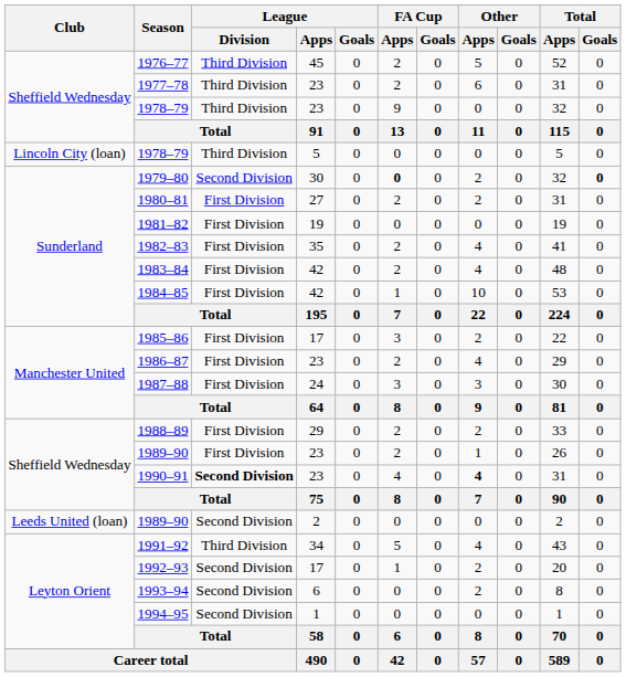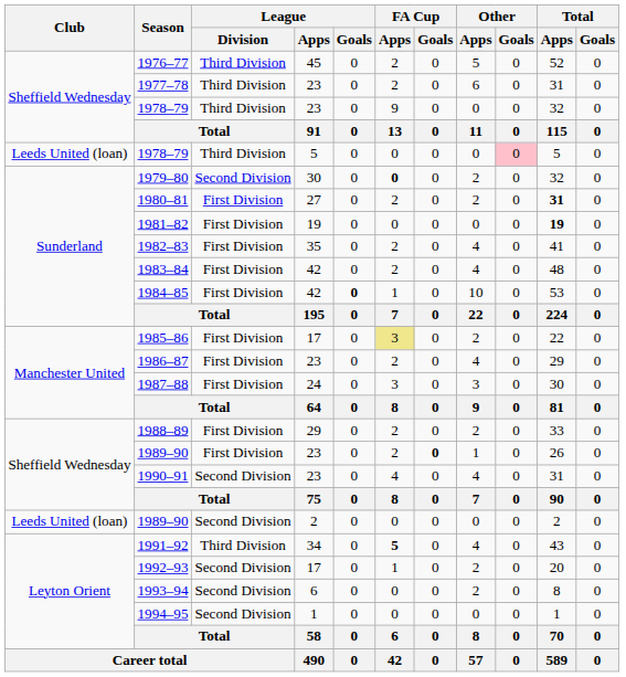 <table class="wikitable" style="text-align: center;">
 <tr>
 <th rowspan="2">Club</th>
 <th rowspan="2">Season</th>
 <th colspan="3">League</th>
 <th colspan="2">FA Cup</th>
 <th colspan="2">Other</th>
 <th colspan="2">Total</th>
 </tr>
 <tr>
 <th>Division</th>
 <th>Apps</th>
 <th>Goals</th>
 <th>Apps</th>
 <th>Goals</th>
 <th>Apps</th>
 <th>Goals</th>
 <th>Apps</th>
 <th>Goals</th>
 </tr>
 <tr>
 <td rowspan="4"><a href='#'>Sheffield Wednesday</a></td>
 <td><a href='#'>1976–77</a></td>
 <td><a href='#'>Third Division</a></td>
 <td>45</td>
 <td>0</td>
 <td>2</td>
 <td>0</td>
 <td>5</td>
 <td>0</td>
 <td>52</td>
 <td>0</td>
 </tr>
 <tr>
 <td><a href='#'>1977–78</a></td>
 <td>Third Division</td>
 <td>23</td>
 <td>0</td>
 <td>2</td>
 <td>0</td>
 <td>6</td>
 <td>0</td>
 <td>31</td>
 <td>0</td>
 </tr>
 <tr>
 <td><a href='#'>1978–79</a></td>
 <td>Third Division</td>
 <td>23</td>
 <td>0</td>
 <td>9</td>
 <td>0</td>
 <td>0</td>
 <td>0</td>
 <td>32</td>
 <td>0</td>
 </tr>
 <tr>
 <th colspan="2">Total</th>
 <th>91</th>
 <th>0</th>
 <th>13</th>
 <th>0</th>
 <th>11</th>
 <th>0</th>
 <th>115</th>
 <th>0</th>
 </tr>
 <tr>
-<td><a href='#'>Lincoln City</a> (loan)</td>
+<td><a href='#'>Leeds United</a> (loan)</td>
 <td><a href='#'>1978–79</a></td>
 <td>Third Division</td>
 <td>5</td>
 <td>0</td>
 <td>0</td>
 <td>0</td>
 <td>0</td>
-<td>0</td>
+<td style="background: pink;">0</td>
 <td>5</td>
 <td>0</td>
 </tr>
 <tr>
 <td rowspan="7"><a href='#'>Sunderland</a></td>
 <td><a href='#'>1979–80</a></td>
 <td><a href='#'>Second Division</a></td>
 <td>30</td>
 <td>0</td>
 <td><strong>0</strong></td>
 <td>0</td>
 <td>2</td>
 <td>0</td>
 <td>32</td>
-<td><strong>0</strong></td>
+<td>0</td>
 </tr>
 <tr>
 <td><a href='#'>1980–81</a></td>
 <td><a href='#'>First Division</a></td>
 <td>27</td>
 <td>0</td>
 <td>2</td>
 <td>0</td>
 <td>2</td>
 <td>0</td>
-<td>31</td>
+<td><strong>31</strong></td>
 <td>0</td>
 </tr>
 <tr>
 <td><a href='#'>1981–82</a></td>
 <td>First Division</td>
 <td>19</td>
 <td>0</td>
 <td>0</td>
 <td>0</td>
 <td>0</td>
 <td>0</td>
-<td>19</td>
+<td><strong>19</strong></td>
 <td>0</td>
 </tr>
 <tr>
 <td><a href='#'>1982–83</a></td>
 <td>First Division</td>
 <td>35</td>
 <td>0</td>
 <td>2</td>
 <td>0</td>
 <td>4</td>
 <td>0</td>
 <td>41</td>
 <td>0</td>
 </tr>
 <tr>
 <td><a href='#'>1983–84</a></td>
 <td>First Division</td>
 <td>42</td>
 <td>0</td>
 <td>2</td>
 <td>0</td>
 <td>4</td>
 <td>0</td>
 <td>48</td>
 <td>0</td>
 </tr>
 <tr>
 <td><a href='#'>1984–85</a></td>
 <td>First Division</td>
 <td>42</td>
-<td>0</td>
+<td><strong>0</strong></td>
 <td>1</td>
 <td>0</td>
 <td>10</td>
 <td>0</td>
 <td>53</td>
 <td>0</td>
 </tr>
 <tr>
 <th colspan="2">Total</th>
 <th>195</th>
 <th>0</th>
 <th>7</th>
 <th>0</th>
 <th>22</th>
 <th>0</th>
 <th>224</th>
 <th>0</th>
 </tr>
 <tr>
 <td rowspan="4"><a href='#'>Manchester United</a></td>
 <td><a href='#'>1985–86</a></td>
 <td>First Division</td>
 <td>17</td>
 <td>0</td>
-<td>3</td>
+<td style="background: khaki;">3</td>
 <td>0</td>
 <td>2</td>
 <td>0</td>
 <td>22</td>
 <td>0</td>
 </tr>
 <tr>
 <td><a href='#'>1986–87</a></td>
 <td>First Division</td>
 <td>23</td>
 <td>0</td>
 <td>2</td>
 <td>0</td>
 <td>4</td>
 <td>0</td>
 <td>29</td>
 <td>0</td>
 </tr>
 <tr>
 <td><a href='#'>1987–88</a></td>
 <td>First Division</td>
 <td>24</td>
 <td>0</td>
 <td>3</td>
 <td>0</td>
 <td>3</td>
 <td>0</td>
 <td>30</td>
 <td>0</td>
 </tr>
 <tr>
 <th colspan="2">Total</th>
 <th>64</th>
 <th>0</th>
 <th>8</th>
 <th>0</th>
 <th>9</th>
 <th>0</th>
 <th>81</th>
 <th>0</th>
 </tr>
 <tr>
 <td rowspan="4">Sheffield Wednesday</td>
 <td><a href='#'>1988–89</a></td>
 <td>First Division</td>
 <td>29</td>
 <td>0</td>
 <td>2</td>
 <td>0</td>
 <td>2</td>
 <td>0</td>
 <td>33</td>
 <td>0</td>
 </tr>
 <tr>
 <td><a href='#'>1989–90</a></td>
 <td>First Division</td>
 <td>23</td>
 <td>0</td>
 <td>2</td>
-<td>0</td>
+<td><strong>0</strong></td>
 <td>1</td>
 <td>0</td>
 <td>26</td>
 <td>0</td>
 </tr>
 <tr>
 <td><a href='#'>1990–91</a></td>
-<td><strong>Second Division</strong></td>
+<td>Second Division</td>
 <td>23</td>
 <td>0</td>
 <td>4</td>
 <td>0</td>
-<td><strong>4</strong></td>
+<td>4</td>
 <td>0</td>
 <td>31</td>
 <td>0</td>
 </tr>
 <tr>
 <th colspan="2">Total</th>
 <th>75</th>
 <th>0</th>
 <th>8</th>
 <th>0</th>
 <th>7</th>
 <th>0</th>
 <th>90</th>
 <th>0</th>
 </tr>
 <tr>
 <td><a href='#'>Leeds United</a> (loan)</td>
 <td><a href='#'>1989–90</a></td>
 <td>Second Division</td>
 <td>2</td>
 <td>0</td>
 <td>0</td>
 <td>0</td>
 <td>0</td>
 <td>0</td>
 <td>2</td>
 <td>0</td>
 </tr>
 <tr>
 <td rowspan="5"><a href='#'>Leyton Orient</a></td>
 <td><a href='#'>1991–92</a></td>
 <td>Third Division</td>
 <td>34</td>
 <td>0</td>
-<td>5</td>
+<td><strong>5</strong></td>
 <td>0</td>
 <td>4</td>
 <td>0</td>
 <td>43</td>
 <td>0</td>
 </tr>
 <tr>
 <td><a href='#'>1992–93</a></td>
 <td>Second Division</td>
 <td>17</td>
 <td>0</td>
 <td>1</td>
 <td>0</td>
 <td>2</td>
 <td>0</td>
 <td>20</td>
 <td>0</td>
 </tr>
 <tr>
 <td><a href='#'>1993–94</a></td>
 <td>Second Division</td>
 <td>6</td>
 <td>0</td>
 <td>0</td>
 <td>0</td>
 <td>2</td>
 <td>0</td>
 <td>8</td>
 <td>0</td>
 </tr>
 <tr>
 <td><a href='#'>1994–95</a></td>
 <td>Second Division</td>
 <td>1</td>
 <td>0</td>
 <td>0</td>
 <td>0</td>
 <td>0</td>
 <td>0</td>
 <td>1</td>
 <td>0</td>
 </tr>
 <tr>
 <th colspan="2">Total</th>
 <th>58</th>
 <th>0</th>
 <th>6</th>
 <th>0</th>
 <th>8</th>
 <th>0</th>
 <th>70</th>
 <th>0</th>
 </tr>
 <tr>
 <th colspan="3">Career total</th>
 <th>490</th>
 <th>0</th>
 <th>42</th>
 <th>0</th>
 <th>57</th>
 <th>0</th>
 <th>589</th>
 <th>0</th>
 </tr>
 </table>
